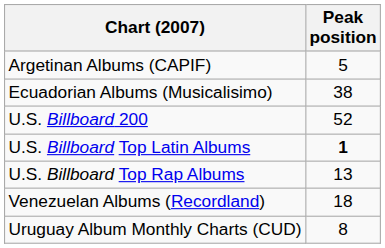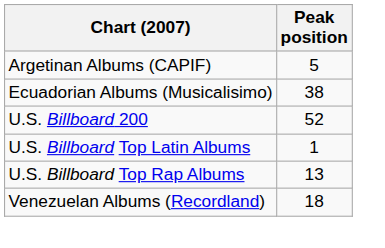 <table class="wikitable">
 <tr>
 <th align="left">Chart (2007)</th>
 <th align="left">Peak<br>position</th>
 </tr>
 <tr>
 <td>Argetinan Albums (CAPIF)</td>
 <td align="center">5</td>
 </tr>
 <tr>
 <td>Ecuadorian Albums (Musicalisimo)</td>
 <td align="center">38</td>
 </tr>
 <tr>
 <td align="left">U.S. <a href='#'><em>Billboard</em> 200</a></td>
 <td align="center">52</td>
 </tr>
 <tr>
 <td align="left">U.S. <em><a href='#'>Billboard</a></em> <a href='#'>Top Latin Albums</a></td>
-<td align="center"><strong>1</strong></td>
+<td align="center">1</td>
 </tr>
 <tr>
 <td align="left">U.S. <em>Billboard</em> <a href='#'>Top Rap Albums</a></td>
 <td align="center">13</td>
 </tr>
 <tr>
 <td>Venezuelan Albums (<a href='#'>Recordland</a>)</td>
 <td align="center">18</td>
 </tr>
-<tr>
-<td>Uruguay Album Monthly Charts (CUD)</td>
-<td align="center">8</td>
-</tr>
 </table>
